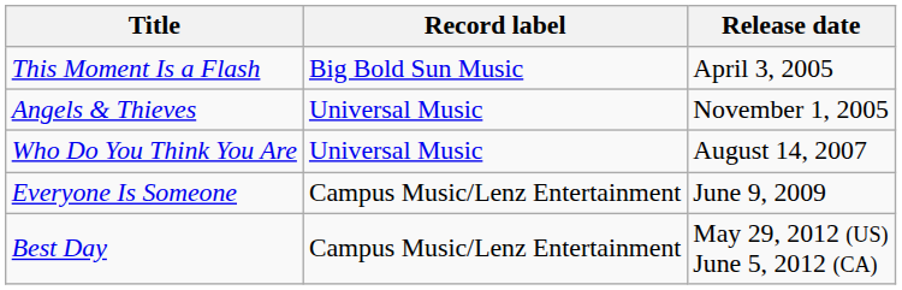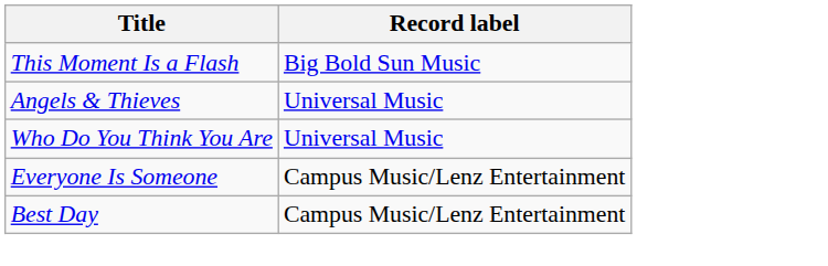 <table class="wikitable">
 <tr>
 <th>Title</th>
 <th>Record label</th>
-<th>Release date</th>
 </tr>
 <tr>
 <td><em><a href='#'>This Moment Is a Flash</a></em></td>
 <td><a href='#'>Big Bold Sun Music</a></td>
-<td>April 3, 2005</td>
 </tr>
 <tr>
 <td><em><a href='#'>Angels & Thieves</a></em></td>
 <td><a href='#'>Universal Music</a></td>
-<td>November 1, 2005</td>
 </tr>
 <tr>
 <td><em><a href='#'>Who Do You Think You Are</a></em></td>
 <td><a href='#'>Universal Music</a></td>
-<td>August 14, 2007</td>
 </tr>
 <tr>
 <td><em><a href='#'>Everyone Is Someone</a></em></td>
 <td>Campus Music/Lenz Entertainment</td>
-<td>June 9, 2009</td>
 </tr>
 <tr>
 <td><em><a href='#'>Best Day</a></em></td>
 <td>Campus Music/Lenz Entertainment</td>
-<td>May 29, 2012 <small>(US)</small><br>June 5, 2012 <small>(CA)</small></td>
 </tr>
 </table>
